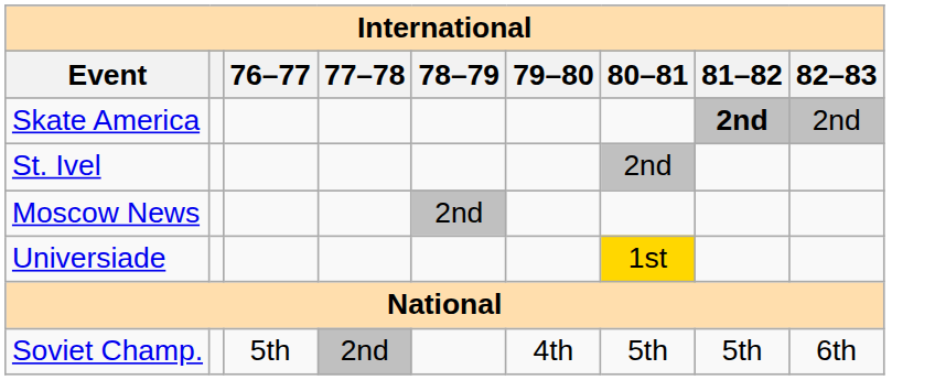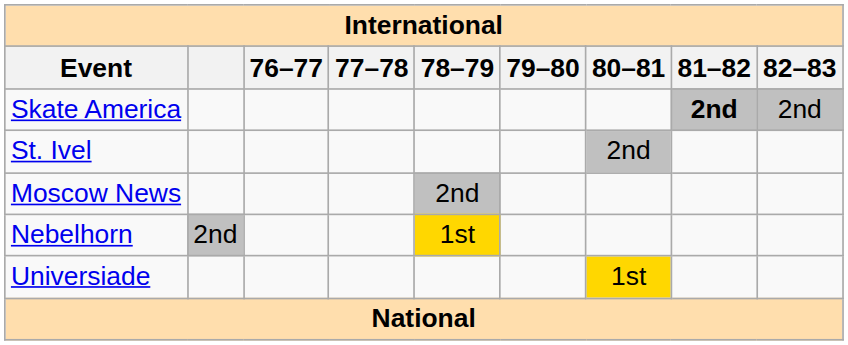 <table class="wikitable" style="text-align:center">
 <tr>
 <th style="background-color: #ffdead; " colspan=9 align=center>International</th>
 </tr>
 <tr>
 <th>Event</th>
 <th></th>
 <th>76–77</th>
 <th>77–78</th>
 <th>78–79</th>
 <th>79–80</th>
 <th>80–81</th>
 <th>81–82</th>
 <th>82–83</th>
 </tr>
 <tr>
 <td align=left><a href='#'>Skate America</a></td>
 <td></td>
 <td></td>
 <td></td>
 <td></td>
 <td></td>
 <td></td>
 <td bgcolor=silver><strong>2nd</strong></td>
 <td bgcolor=silver>2nd</td>
 </tr>
 <tr>
 <td align=left><a href='#'>St. Ivel</a></td>
 <td></td>
 <td></td>
 <td></td>
 <td></td>
 <td></td>
 <td bgcolor=silver>2nd</td>
 <td></td>
 <td></td>
 </tr>
 <tr>
 <td align=left><a href='#'>Moscow News</a></td>
 <td></td>
 <td></td>
 <td></td>
 <td bgcolor=silver>2nd</td>
 <td></td>
 <td></td>
 <td></td>
 <td></td>
 </tr>
 <tr>
+<td align=left><a href='#'>Nebelhorn</a></td>
+<td bgcolor=silver>2nd</td>
+<td></td>
+<td></td>
+<td bgcolor=gold>1st</td>
+<td></td>
+<td></td>
+<td></td>
+<td></td>
+</tr>
+<tr>
 <td align=left><a href='#'>Universiade</a></td>
 <td></td>
 <td></td>
 <td></td>
 <td></td>
 <td></td>
 <td bgcolor=gold>1st</td>
 <td></td>
 <td></td>
 </tr>
 <tr>
 <th style="background-color: #ffdead; " colspan=9 align=center>National</th>
 </tr>
-<tr>
-<td align=left><a href='#'>Soviet Champ.</a></td>
-<td></td>
-<td>5th</td>
-<td bgcolor=silver>2nd</td>
-<td></td>
-<td>4th</td>
-<td>5th</td>
-<td>5th</td>
-<td>6th</td>
-</tr>
 </table>
